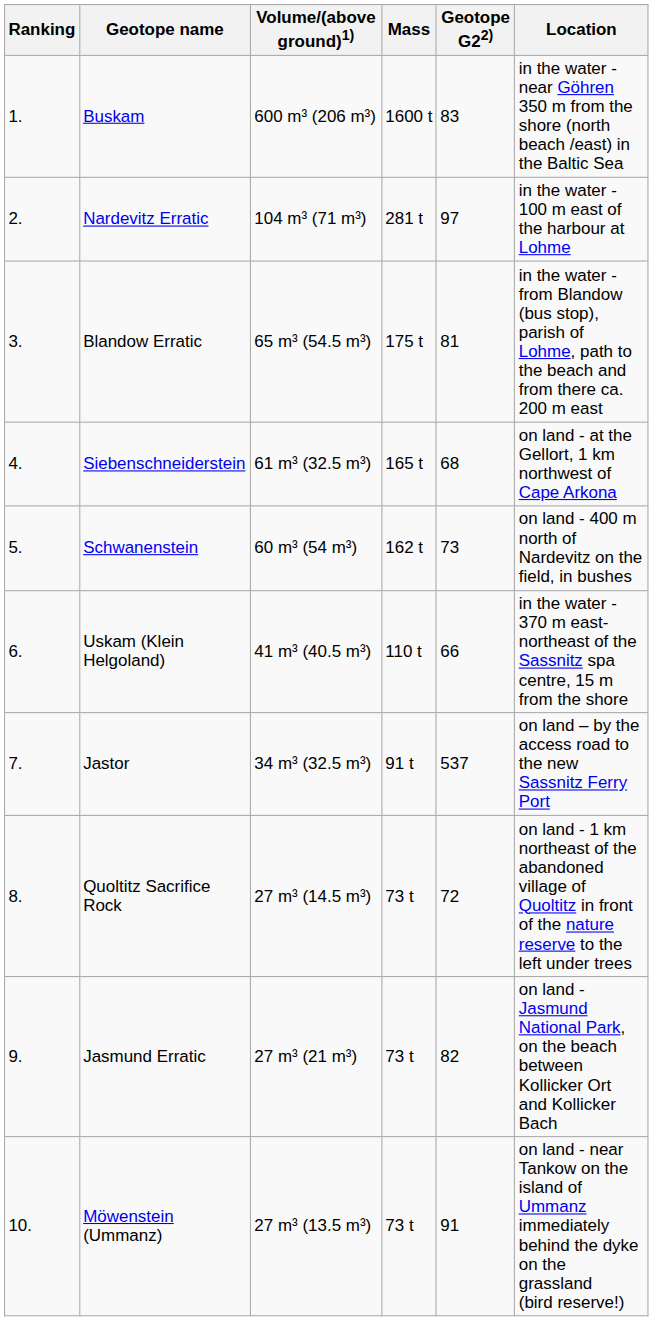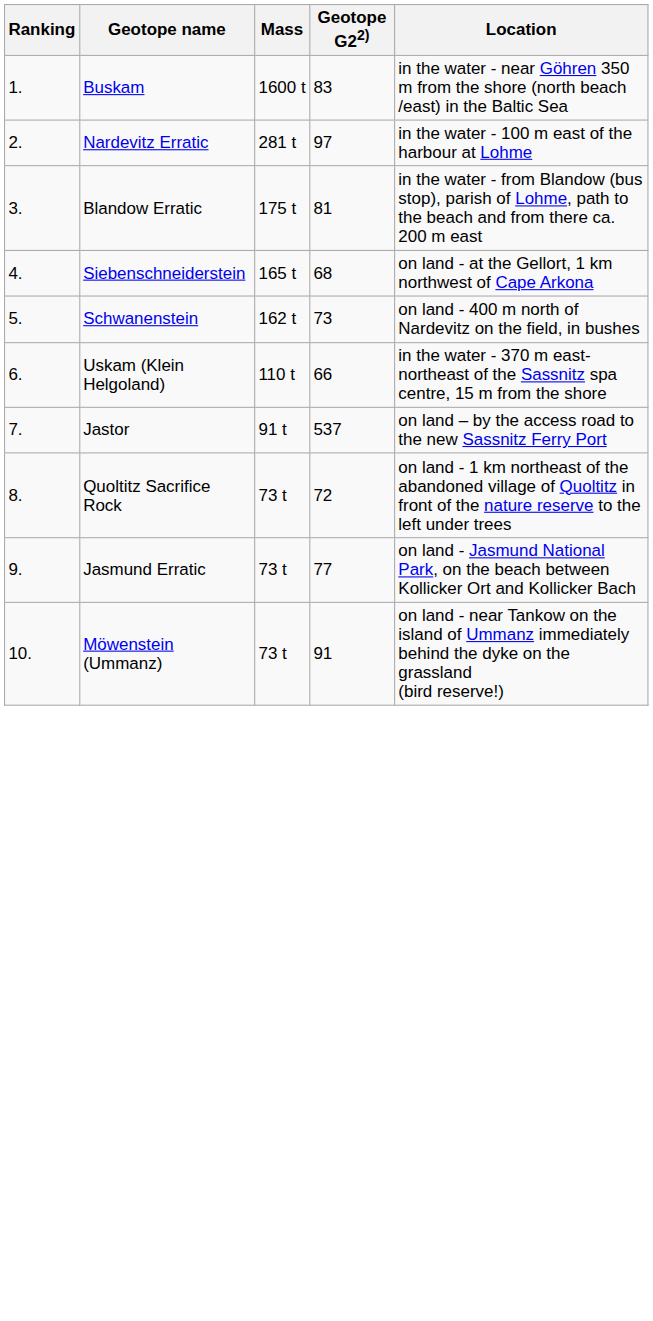 <table class="wikitable">
 <tr>
 <th>Ranking</th>
 <th>Geotope name</th>
-<th>Volume/(above ground)<sup>1)</sup></th>
 <th>Mass</th>
 <th>Geotope G2<sup>2)</sup></th>
 <th>Location</th>
 </tr>
 <tr>
 <td>1.</td>
 <td><a href='#'>Buskam</a></td>
-<td>600 m³ (206 m³)</td>
 <td>1600 t</td>
 <td>83</td>
 <td>in the water - near <a href='#'>Göhren</a> 350 m from the shore (north beach /east) in the Baltic Sea</td>
 </tr>
 <tr>
 <td>2.</td>
 <td><a href='#'>Nardevitz Erratic</a></td>
-<td>104 m³ (71 m³)</td>
 <td>281 t</td>
 <td>97</td>
 <td>in the water - 100 m east of the harbour at <a href='#'>Lohme</a></td>
 </tr>
 <tr>
 <td>3.</td>
 <td>Blandow Erratic</td>
-<td>65 m³ (54.5 m³)</td>
 <td>175 t</td>
 <td>81</td>
 <td>in the water - from Blandow (bus stop), parish of <a href='#'>Lohme</a>, path to the beach and from there ca. 200 m east</td>
 </tr>
 <tr>
 <td>4.</td>
 <td><a href='#'>Siebenschneiderstein</a></td>
-<td>61 m³ (32.5 m³)</td>
 <td>165 t</td>
 <td>68</td>
 <td>on land - at the Gellort, 1 km northwest of <a href='#'>Cape Arkona</a></td>
 </tr>
 <tr>
 <td>5.</td>
 <td><a href='#'>Schwanenstein</a></td>
-<td>60 m³ (54 m³)</td>
 <td>162 t</td>
 <td>73</td>
 <td>on land - 400 m north of Nardevitz on the field, in bushes</td>
 </tr>
 <tr>
 <td>6.</td>
 <td>Uskam (Klein Helgoland)</td>
-<td>41 m³ (40.5 m³)</td>
 <td>110 t</td>
 <td>66</td>
 <td>in the water - 370 m east-northeast of the <a href='#'>Sassnitz</a> spa centre, 15 m from the shore</td>
 </tr>
 <tr>
 <td>7.</td>
 <td>Jastor</td>
-<td>34 m³ (32.5 m³)</td>
 <td>91 t</td>
 <td>537</td>
 <td>on land – by the access road to the new <a href='#'>Sassnitz Ferry Port</a></td>
 </tr>
 <tr>
 <td>8.</td>
 <td>Quoltitz Sacrifice Rock</td>
-<td>27 m³ (14.5 m³)</td>
 <td>73 t</td>
 <td>72</td>
 <td>on land - 1 km northeast of the abandoned village of <a href='#'>Quoltitz</a> in front of the <a href='#'>nature reserve</a> to the left under trees</td>
 </tr>
 <tr>
 <td>9.</td>
 <td>Jasmund Erratic</td>
-<td>27 m³ (21 m³)</td>
 <td>73 t</td>
-<td>82</td>
+<td>77</td>
 <td>on land - <a href='#'>Jasmund National Park</a>, on the beach between Kollicker Ort and Kollicker Bach</td>
 </tr>
 <tr>
 <td>10.</td>
 <td><a href='#'>Möwenstein</a> (Ummanz)</td>
-<td>27 m³ (13.5 m³)</td>
 <td>73 t</td>
 <td>91</td>
 <td>on land - near Tankow on the island of <a href='#'>Ummanz</a> immediately behind the dyke on the grassland<br>(bird reserve!)</td>
 </tr>
 </table>
